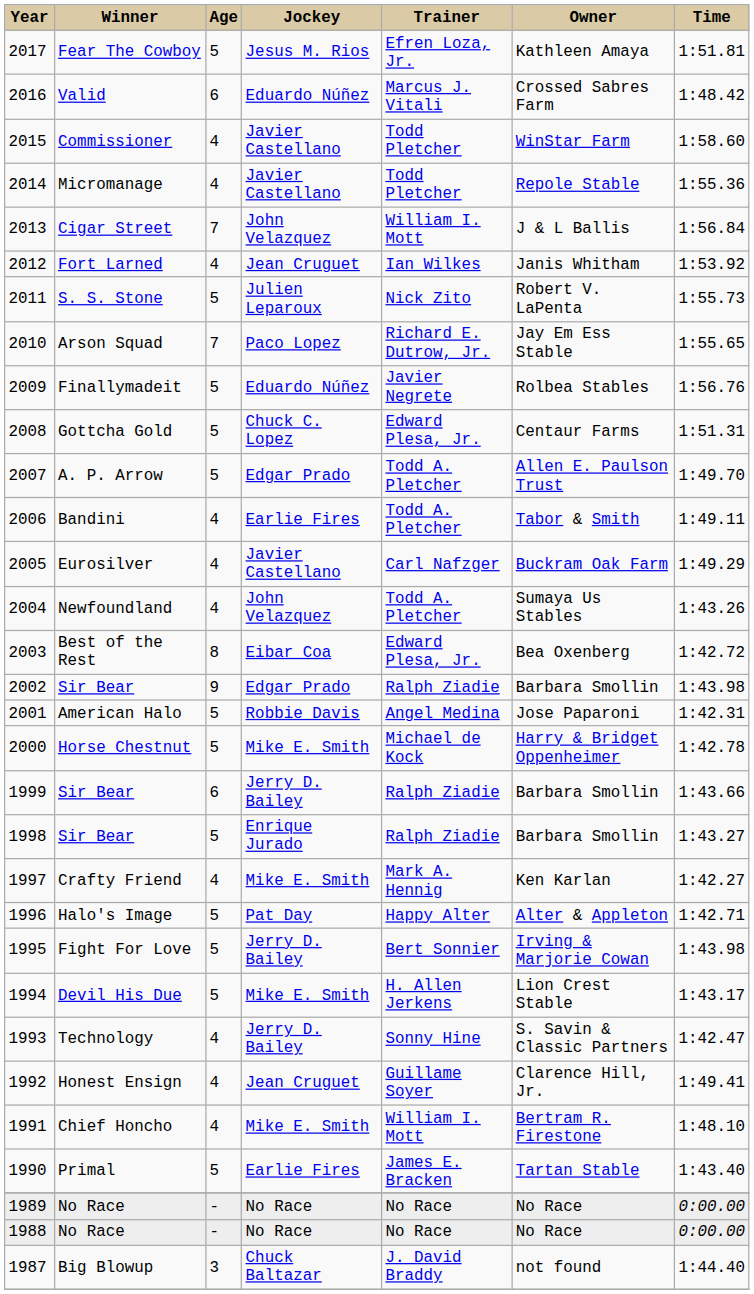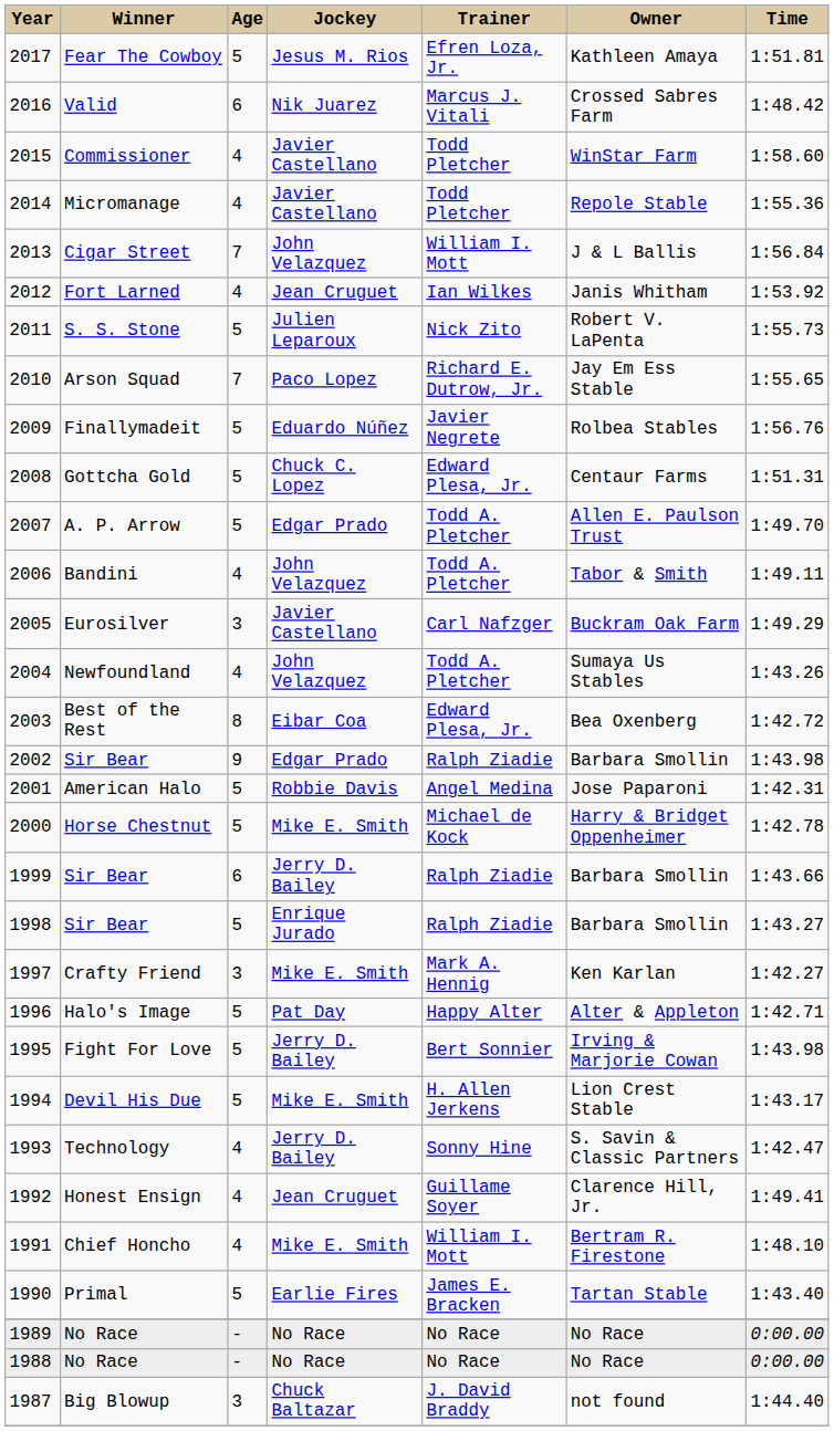 <table class="wikitable sortable">
 <tr>
 <th style="background-color:#DACAA5; width:38px">Year<br></th>
 <th style="background-color:#DACAA5; width:135px">Winner<br></th>
 <th style="background-color:#DACAA5">Age<br></th>
 <th style="background-color:#DACAA5; width:140px">Jockey<br></th>
 <th style="background-color:#DACAA5; width:140px">Trainer<br></th>
 <th style="background-color:#DACAA5; width:170px">Owner<br></th>
 <th style="background-color:#DACAA5">Time</th>
 </tr>
 <tr>
 <td>2017</td>
 <td><a href='#'>Fear The Cowboy</a></td>
 <td>5</td>
 <td><a href='#'>Jesus M. Rios</a></td>
 <td><a href='#'>Efren Loza, Jr.</a></td>
 <td>Kathleen Amaya</td>
 <td>1:51.81</td>
 </tr>
 <tr>
 <td>2016</td>
 <td><a href='#'>Valid</a></td>
 <td>6</td>
-<td><a href='#'>Eduardo Núñez</a></td>
+<td><a href='#'>Nik Juarez</a></td>
 <td><a href='#'>Marcus J. Vitali</a></td>
 <td>Crossed Sabres Farm</td>
 <td>1:48.42</td>
 </tr>
 <tr>
 <td>2015</td>
 <td><a href='#'>Commissioner</a></td>
 <td>4</td>
 <td><a href='#'>Javier Castellano</a></td>
 <td><a href='#'>Todd Pletcher</a></td>
 <td><a href='#'>WinStar Farm</a></td>
 <td>1:58.60</td>
 </tr>
 <tr>
 <td>2014</td>
 <td>Micromanage</td>
 <td>4</td>
 <td><a href='#'>Javier Castellano</a></td>
 <td><a href='#'>Todd Pletcher</a></td>
 <td><a href='#'>Repole Stable</a></td>
 <td>1:55.36</td>
 </tr>
 <tr>
 <td>2013</td>
 <td><a href='#'>Cigar Street</a></td>
 <td>7</td>
 <td><a href='#'>John Velazquez</a></td>
 <td><a href='#'>William I. Mott</a></td>
 <td>J & L Ballis</td>
 <td>1:56.84</td>
 </tr>
 <tr>
 <td>2012</td>
 <td><a href='#'>Fort Larned</a></td>
 <td>4</td>
 <td><a href='#'>Jean Cruguet</a></td>
 <td><a href='#'>Ian Wilkes</a></td>
 <td>Janis Whitham</td>
 <td>1:53.92</td>
 </tr>
 <tr>
 <td>2011</td>
 <td><a href='#'>S. S. Stone</a></td>
 <td>5</td>
 <td><a href='#'>Julien Leparoux</a></td>
 <td><a href='#'>Nick Zito</a></td>
 <td>Robert V. LaPenta</td>
 <td>1:55.73</td>
 </tr>
 <tr>
 <td>2010</td>
 <td>Arson Squad</td>
 <td>7</td>
 <td><a href='#'>Paco Lopez</a></td>
 <td><a href='#'>Richard E. Dutrow, Jr.</a></td>
 <td>Jay Em Ess Stable</td>
 <td>1:55.65</td>
 </tr>
 <tr>
 <td>2009</td>
 <td>Finallymadeit</td>
 <td>5</td>
 <td><a href='#'>Eduardo Núñez</a></td>
 <td><a href='#'>Javier Negrete</a></td>
 <td>Rolbea Stables</td>
 <td>1:56.76</td>
 </tr>
 <tr>
 <td>2008</td>
 <td>Gottcha Gold</td>
 <td>5</td>
 <td><a href='#'>Chuck C. Lopez</a></td>
 <td><a href='#'>Edward Plesa, Jr.</a></td>
 <td>Centaur Farms</td>
 <td>1:51.31</td>
 </tr>
 <tr>
 <td>2007</td>
 <td>A. P. Arrow</td>
 <td>5</td>
 <td><a href='#'>Edgar Prado</a></td>
 <td><a href='#'>Todd A. Pletcher</a></td>
 <td><a href='#'>Allen E. Paulson</a> <a href='#'>Trust</a></td>
 <td>1:49.70</td>
 </tr>
 <tr>
 <td>2006</td>
 <td>Bandini</td>
 <td>4</td>
-<td><a href='#'>Earlie Fires</a></td>
+<td><a href='#'>John Velazquez</a></td>
 <td><a href='#'>Todd A. Pletcher</a></td>
 <td><a href='#'>Tabor</a> & <a href='#'>Smith</a></td>
 <td>1:49.11</td>
 </tr>
 <tr>
 <td>2005</td>
 <td>Eurosilver</td>
-<td>4</td>
+<td>3</td>
 <td><a href='#'>Javier Castellano</a></td>
 <td><a href='#'>Carl Nafzger</a></td>
 <td><a href='#'>Buckram Oak Farm</a></td>
 <td>1:49.29</td>
 </tr>
 <tr>
 <td>2004</td>
 <td>Newfoundland</td>
 <td>4</td>
 <td><a href='#'>John Velazquez</a></td>
 <td><a href='#'>Todd A. Pletcher</a></td>
 <td>Sumaya Us Stables</td>
 <td>1:43.26</td>
 </tr>
 <tr>
 <td>2003</td>
 <td>Best of the Rest</td>
 <td>8</td>
 <td><a href='#'>Eibar Coa</a></td>
 <td><a href='#'>Edward Plesa, Jr.</a></td>
 <td>Bea Oxenberg</td>
 <td>1:42.72</td>
 </tr>
 <tr>
 <td>2002</td>
 <td><a href='#'>Sir Bear</a></td>
 <td>9</td>
 <td><a href='#'>Edgar Prado</a></td>
 <td><a href='#'>Ralph Ziadie</a></td>
 <td>Barbara Smollin</td>
 <td>1:43.98</td>
 </tr>
 <tr>
 <td>2001</td>
 <td>American Halo</td>
 <td>5</td>
 <td><a href='#'>Robbie Davis</a></td>
 <td><a href='#'>Angel Medina</a></td>
 <td>Jose Paparoni</td>
 <td>1:42.31</td>
 </tr>
 <tr>
 <td>2000</td>
 <td><a href='#'>Horse Chestnut</a></td>
 <td>5</td>
 <td><a href='#'>Mike E. Smith</a></td>
 <td><a href='#'>Michael de Kock</a></td>
 <td><a href='#'>Harry & Bridget Oppenheimer</a></td>
 <td>1:42.78</td>
 </tr>
 <tr>
 <td>1999</td>
 <td><a href='#'>Sir Bear</a></td>
 <td>6</td>
 <td><a href='#'>Jerry D. Bailey</a></td>
 <td><a href='#'>Ralph Ziadie</a></td>
 <td>Barbara Smollin</td>
 <td>1:43.66</td>
 </tr>
 <tr>
 <td>1998</td>
 <td><a href='#'>Sir Bear</a></td>
 <td>5</td>
 <td><a href='#'>Enrique Jurado</a></td>
 <td><a href='#'>Ralph Ziadie</a></td>
 <td>Barbara Smollin</td>
 <td>1:43.27</td>
 </tr>
 <tr>
 <td>1997</td>
 <td>Crafty Friend</td>
-<td>4</td>
+<td>3</td>
 <td><a href='#'>Mike E. Smith</a></td>
 <td><a href='#'>Mark A. Hennig</a></td>
 <td>Ken Karlan</td>
 <td>1:42.27</td>
 </tr>
 <tr>
 <td>1996</td>
 <td>Halo's Image</td>
 <td>5</td>
 <td><a href='#'>Pat Day</a></td>
 <td><a href='#'>Happy Alter</a></td>
 <td><a href='#'>Alter</a> & <a href='#'>Appleton</a></td>
 <td>1:42.71</td>
 </tr>
 <tr>
 <td>1995</td>
 <td>Fight For Love</td>
 <td>5</td>
 <td><a href='#'>Jerry D. Bailey</a></td>
 <td><a href='#'>Bert Sonnier</a></td>
 <td><a href='#'>Irving & Marjorie Cowan</a></td>
 <td>1:43.98</td>
 </tr>
 <tr>
 <td>1994</td>
 <td><a href='#'>Devil His Due</a></td>
 <td>5</td>
 <td><a href='#'>Mike E. Smith</a></td>
 <td><a href='#'>H. Allen Jerkens</a></td>
 <td>Lion Crest Stable</td>
 <td>1:43.17</td>
 </tr>
 <tr>
 <td>1993</td>
 <td>Technology</td>
 <td>4</td>
 <td><a href='#'>Jerry D. Bailey</a></td>
 <td><a href='#'>Sonny Hine</a></td>
 <td>S. Savin & Classic Partners</td>
 <td>1:42.47</td>
 </tr>
 <tr>
 <td>1992</td>
 <td>Honest Ensign</td>
 <td>4</td>
 <td><a href='#'>Jean Cruguet</a></td>
 <td><a href='#'>Guillame Soyer</a></td>
 <td>Clarence Hill, Jr.</td>
 <td>1:49.41</td>
 </tr>
 <tr>
 <td>1991</td>
 <td>Chief Honcho</td>
 <td>4</td>
 <td><a href='#'>Mike E. Smith</a></td>
 <td><a href='#'>William I. Mott</a></td>
 <td><a href='#'>Bertram R. Firestone</a></td>
 <td>1:48.10</td>
 </tr>
 <tr>
 <td>1990</td>
 <td>Primal</td>
 <td>5</td>
 <td><a href='#'>Earlie Fires</a></td>
 <td><a href='#'>James E. Bracken</a></td>
 <td><a href='#'>Tartan Stable</a></td>
 <td>1:43.40</td>
 </tr>
 <tr>
 </tr>
 <tr bgcolor="#eeeeee">
 <td>1989</td>
 <td>No Race</td>
 <td>-</td>
 <td>No Race</td>
 <td>No Race</td>
 <td>No Race</td>
 <td><em>0:00.00</em></td>
 </tr>
 <tr bgcolor="#eeeeee">
 <td>1988</td>
 <td>No Race</td>
 <td>-</td>
 <td>No Race</td>
 <td>No Race</td>
 <td>No Race</td>
 <td><em>0:00.00</em></td>
 </tr>
 <tr>
 <td>1987</td>
 <td>Big Blowup</td>
 <td>3</td>
 <td><a href='#'>Chuck Baltazar</a></td>
 <td><a href='#'>J. David Braddy</a></td>
 <td>not found</td>
 <td>1:44.40</td>
 </tr>
 <tr>
 </tr>
 </table>
